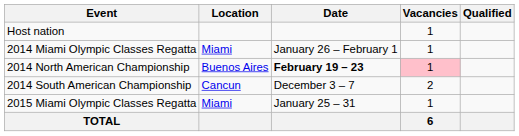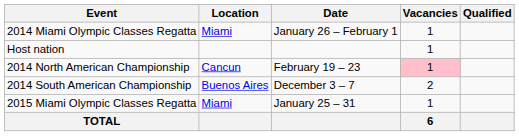 <table class="wikitable">
 <tr>
 <th>Event</th>
 <th>Location</th>
 <th>Date</th>
 <th>Vacancies</th>
 <th>Qualified</th>
 </tr>
 <tr>
+<td>2014 Miami Olympic Classes Regatta</td>
+<td> <a href='#'>Miami</a></td>
+<td>January 26 – February 1</td>
+<td align="center">1</td>
+<td></td>
+</tr>
+<tr>
 <td>Host nation</td>
 <td></td>
 <td></td>
 <td align="center">1</td>
 <td></td>
 </tr>
 <tr>
-<td>2014 Miami Olympic Classes Regatta</td>
-<td> <a href='#'>Miami</a></td>
-<td>January 26 – February 1</td>
-<td align="center">1</td>
-<td></td>
-</tr>
-<tr>
 <td>2014 North American Championship</td>
-<td> <a href='#'>Buenos Aires</a></td>
-<td><strong>February 19 – 23</strong></td>
+<td> <a href='#'>Cancun</a></td>
+<td>February 19 – 23</td>
 <td align="center" style="background: pink;">1</td>
 <td></td>
 </tr>
 <tr>
 <td>2014 South American Championship</td>
-<td> <a href='#'>Cancun</a></td>
+<td> <a href='#'>Buenos Aires</a></td>
 <td>December 3 – 7</td>
 <td align="center">2</td>
 <td><br></td>
 </tr>
 <tr>
 <td>2015 Miami Olympic Classes Regatta</td>
 <td> <a href='#'>Miami</a></td>
 <td>January 25 – 31</td>
 <td align="center">1</td>
 <td></td>
 </tr>
 <tr>
 <th>TOTAL</th>
 <th></th>
 <th></th>
 <th>6</th>
 <th></th>
 </tr>
 </table>
